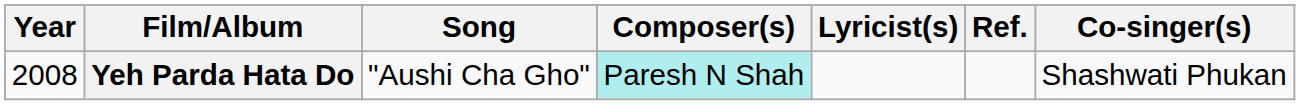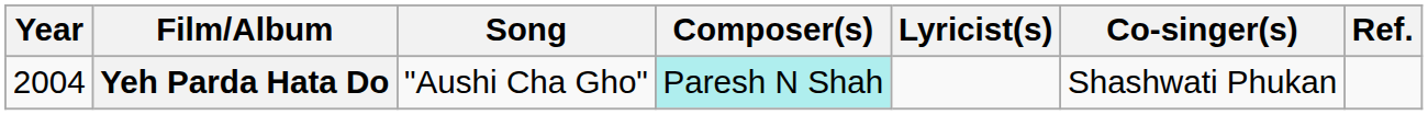 <table class="wikitable plainrowheaders">
 <tr>
 <th scope="col">Year</th>
 <th scope="col">Film/Album</th>
 <th scope="col">Song</th>
 <th scope="col">Composer(s)</th>
 <th>Lyricist(s)</th>
+<th scope="col">Co-singer(s)</th>
 <th scope="col">Ref.</th>
-<th scope="col">Co-singer(s)</th>
 </tr>
 <tr>
-<td>2008</td>
+<td>2004</td>
 <th scope="row">Yeh Parda Hata Do</th>
 <td>"Aushi Cha Gho"</td>
 <td style="background: paleturquoise;">Paresh N Shah</td>
 <td></td>
+<td>Shashwati Phukan</td>
 <td></td>
-<td>Shashwati Phukan</td>
 </tr>
 </table>
